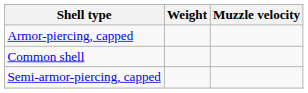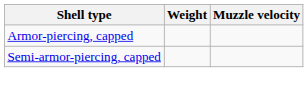 <table class="wikitable" border="1">
 <tr>
 <th>Shell type</th>
 <th>Weight</th>
 <th>Muzzle velocity</th>
 </tr>
 <tr>
 <td><a href='#'>Armor-piercing, capped</a></td>
 <td></td>
 <td></td>
 </tr>
 <tr>
-<td><a href='#'>Common shell</a></td>
-<td></td>
-<td></td>
-</tr>
-<tr>
 <td><a href='#'>Semi-armor-piercing, capped</a></td>
 <td></td>
 <td></td>
 </tr>
 </table>
